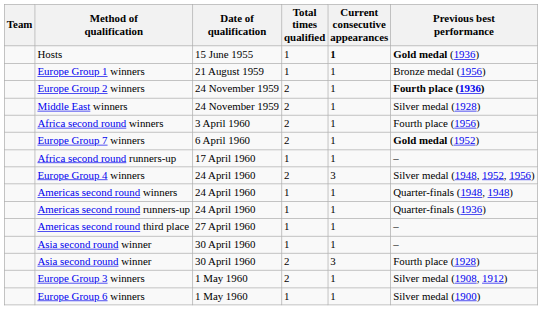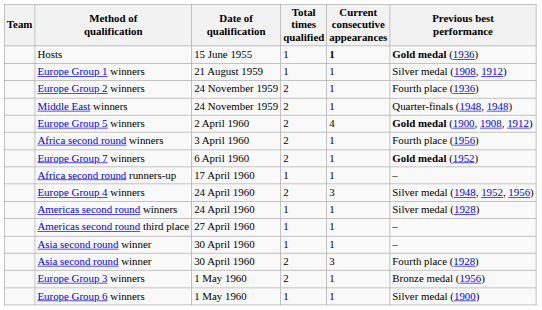 <table class="wikitable sortable">
 <tr>
 <th>Team</th>
 <th data-sort-type="text">Method of<br>qualification</th>
 <th data-sort-type="date">Date of<br>qualification</th>
 <th>Total<br>times<br>qualified</th>
 <th>Current<br>consecutive<br>appearances</th>
 <th data-sort-type="number">Previous best<br>performance</th>
 </tr>
 <tr>
 <td></td>
 <td data-sort-value="a">Hosts</td>
 <td>15 June 1955</td>
 <td>1</td>
 <td><strong>1</strong></td>
 <td data-sort-value="8"><strong>Gold medal</strong> (<a href='#'>1936</a>)</td>
 </tr>
 <tr>
 <td></td>
 <td data-sort-value="b"><a href='#'>Europe Group 1</a> winners</td>
 <td>21 August 1959</td>
 <td>1</td>
 <td>1</td>
-<td data-sort-value="6">Bronze medal (<a href='#'>1956</a>)</td>
+<td data-sort-value="7">Silver medal (<a href='#'>1908</a>, <a href='#'>1912</a>)</td>
 </tr>
 <tr>
 <td></td>
 <td data-sort-value="b"><a href='#'>Europe Group 2</a> winners</td>
 <td>24 November 1959</td>
 <td>2</td>
 <td>1</td>
-<td data-sort-value="5"><strong>Fourth place (<a href='#'>1936</a>)</strong></td>
+<td data-sort-value="5">Fourth place (<a href='#'>1936</a>)</td>
 </tr>
 <tr>
 <td></td>
 <td data-sort-value="b"><a href='#'>Middle East</a> winners</td>
 <td>24 November 1959</td>
 <td>2</td>
 <td>1</td>
-<td data-sort-value="6">Silver medal (<a href='#'>1928</a>)</td>
+<td data-sort-value="4">Quarter-finals (<a href='#'>1948</a>, <a href='#'>1948</a>)</td>
+</tr>
+<tr>
+<td></td>
+<td data-sort-value="b"><a href='#'>Europe Group 5</a> winners</td>
+<td>2 April 1960</td>
+<td>2</td>
+<td>4</td>
+<td data-sort-value="8"><strong>Gold medal</strong> (<a href='#'>1900</a>, <a href='#'>1908</a>, <a href='#'>1912</a>)</td>
 </tr>
 <tr>
 <td></td>
 <td data-sort-value="b"><a href='#'>Africa second round</a> winners</td>
 <td>3 April 1960</td>
 <td>2</td>
 <td>1</td>
 <td data-sort-value="5">Fourth place (<a href='#'>1956</a>)</td>
 </tr>
 <tr>
 <td></td>
 <td data-sort-value="b"><a href='#'>Europe Group 7</a> winners</td>
 <td>6 April 1960</td>
 <td>2</td>
 <td>1</td>
 <td data-sort-value="8"><strong>Gold medal</strong> (<a href='#'>1952</a>)</td>
 </tr>
 <tr>
 <td></td>
 <td data-sort-value="b"><a href='#'>Africa second round</a> runners-up</td>
 <td>17 April 1960</td>
 <td>1</td>
 <td>1</td>
 <td data-sort-value="1">–</td>
 </tr>
 <tr>
 <td></td>
 <td data-sort-value="b"><a href='#'>Europe Group 4</a> winners</td>
 <td>24 April 1960</td>
 <td>2</td>
 <td>3</td>
 <td data-sort-value="7">Silver medal (<a href='#'>1948</a>, <a href='#'>1952</a>, <a href='#'>1956</a>)</td>
 </tr>
 <tr>
 <td></td>
 <td data-sort-value="b"><a href='#'>Americas second round</a> winners</td>
 <td>24 April 1960</td>
 <td>1</td>
 <td>1</td>
-<td data-sort-value="4">Quarter-finals (<a href='#'>1948</a>, <a href='#'>1948</a>)</td>
-</tr>
-<tr>
-<td></td>
-<td data-sort-value="b"><a href='#'>Americas second round</a> runners-up</td>
-<td>24 April 1960</td>
-<td>1</td>
-<td>1</td>
-<td data-sort-value="4">Quarter-finals (<a href='#'>1936</a>)</td>
+<td data-sort-value="6">Silver medal (<a href='#'>1928</a>)</td>
 </tr>
 <tr>
 <td></td>
 <td data-sort-value="b"><a href='#'>Americas second round</a> third place</td>
 <td>27 April 1960</td>
 <td>1</td>
 <td>1</td>
 <td data-sort-value="1">–</td>
 </tr>
 <tr>
 <td></td>
 <td data-sort-value="b"><a href='#'>Asia second round</a> winner</td>
 <td>30 April 1960</td>
 <td>1</td>
 <td>1</td>
 <td data-sort-value="1">–</td>
 </tr>
 <tr>
 <td></td>
 <td data-sort-value="b"><a href='#'>Asia second round</a> winner</td>
 <td>30 April 1960</td>
 <td>2</td>
 <td>3</td>
 <td data-sort-value="5">Fourth place (<a href='#'>1928</a>)</td>
 </tr>
 <tr>
 <td></td>
 <td data-sort-value="b"><a href='#'>Europe Group 3</a> winners</td>
 <td>1 May 1960</td>
 <td>2</td>
 <td>1</td>
-<td data-sort-value="7">Silver medal (<a href='#'>1908</a>, <a href='#'>1912</a>)</td>
+<td data-sort-value="6">Bronze medal (<a href='#'>1956</a>)</td>
 </tr>
 <tr>
 <td></td>
 <td data-sort-value="b"><a href='#'>Europe Group 6</a> winners</td>
 <td>1 May 1960</td>
 <td>1</td>
 <td>1</td>
 <td data-sort-value="7">Silver medal (<a href='#'>1900</a>)</td>
 </tr>
 </table>
